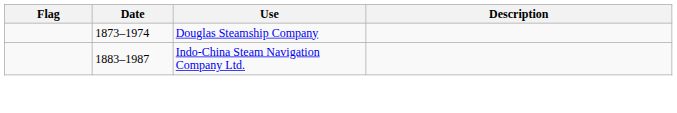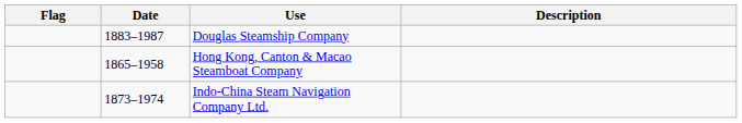 <table class="wikitable" style="background:#f9f9f9">
 <tr>
 <th width="110">Flag</th>
 <th width="100">Date</th>
 <th width="250">Use</th>
 <th width="400">Description</th>
 </tr>
 <tr>
 <td></td>
-<td>1873–1974</td>
+<td>1883–1987</td>
 <td><a href='#'>Douglas Steamship Company</a></td>
 <td></td>
 </tr>
 <tr>
 <td></td>
-<td>1883–1987</td>
+<td>1865–1958</td>
+<td><a href='#'>Hong Kong, Canton & Macao Steamboat Company</a></td>
+<td></td>
+</tr>
+<tr>
+<td></td>
+<td>1873–1974</td>
 <td><a href='#'>Indo-China Steam Navigation Company Ltd.</a></td>
 <td></td>
 </tr>
 </table>
